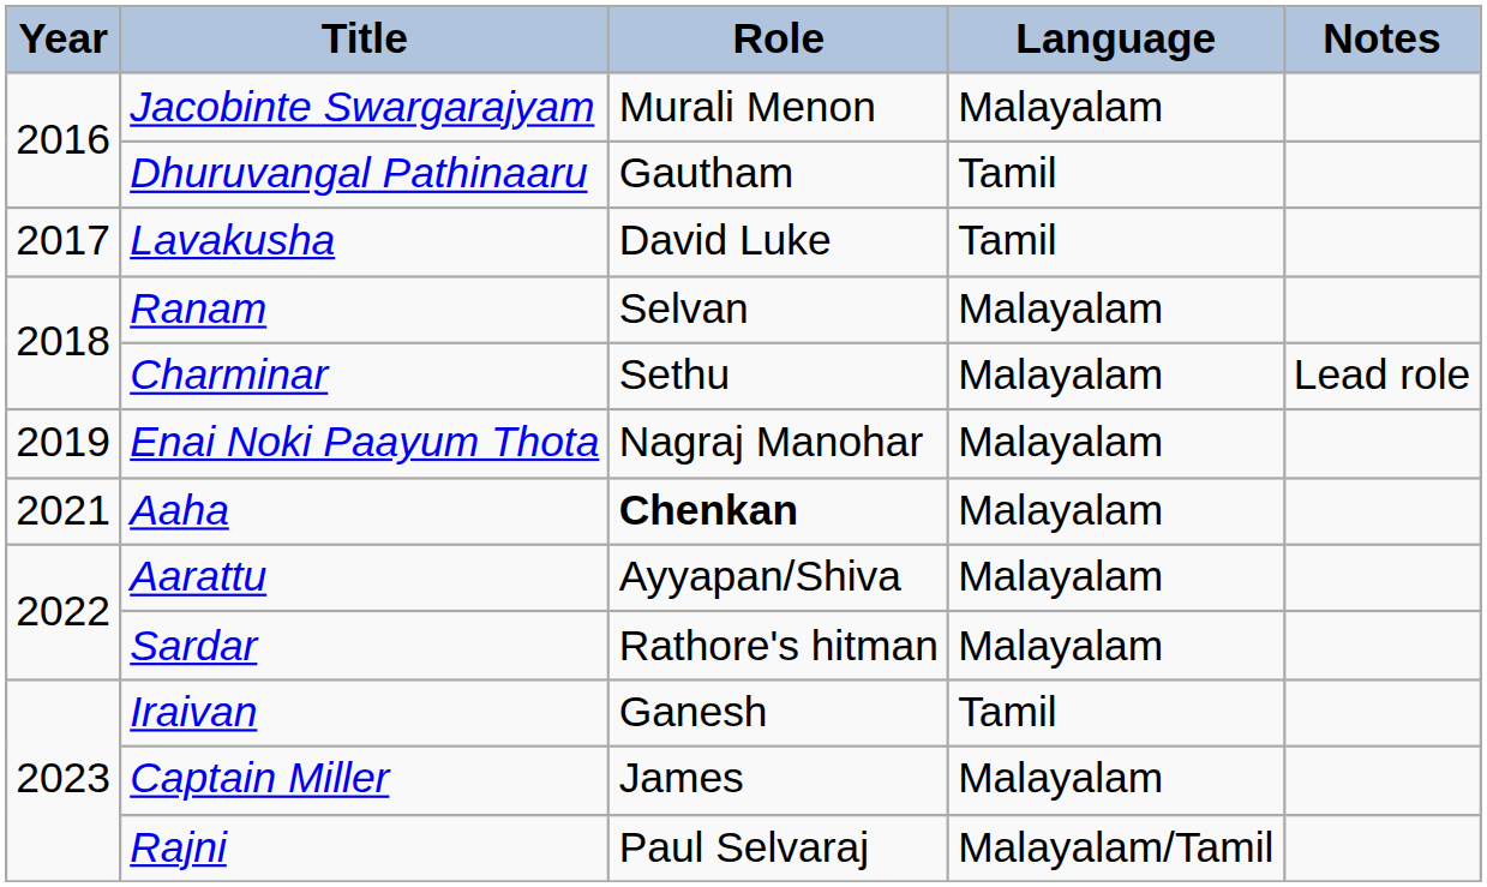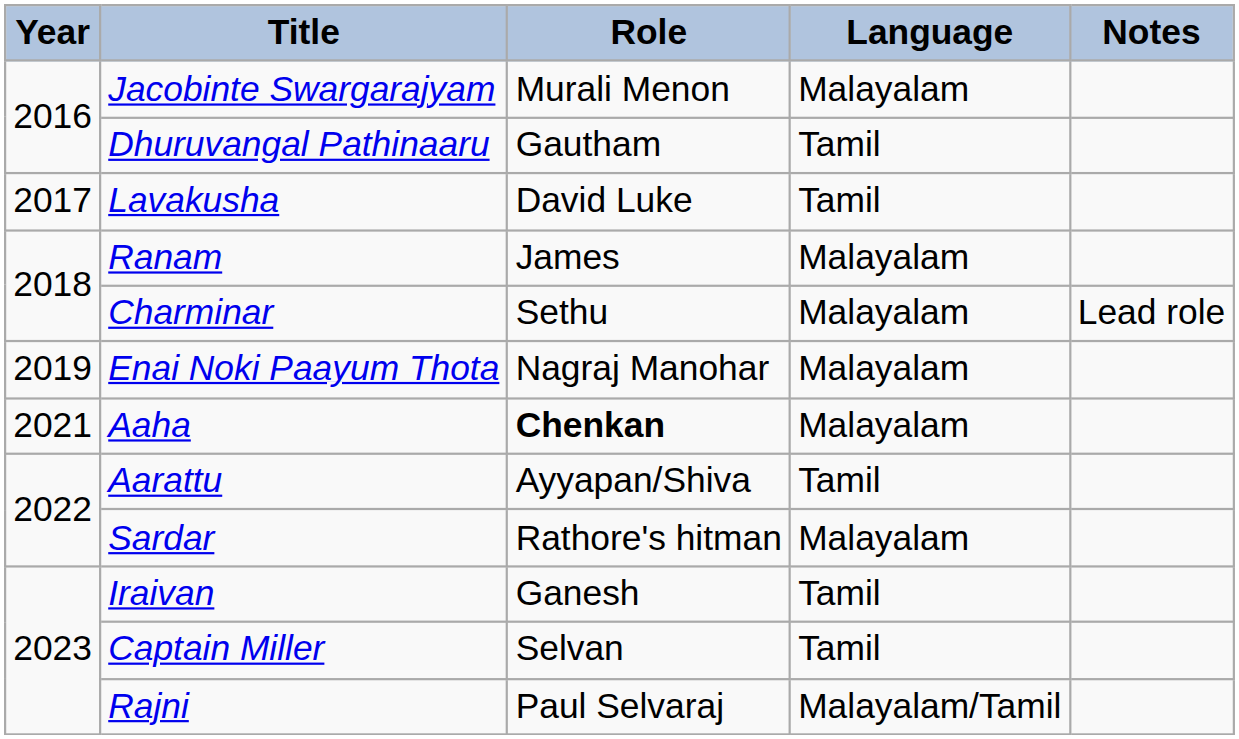 <table class="wikitable sortable">
 <tr>
 <th style="background-color:#b0c4de;">Year</th>
 <th style="background-color:#b0c4de;">Title</th>
 <th style="background-color:#b0c4de;">Role</th>
 <th style="background-color:#b0c4de;">Language</th>
 <th style="background-color:#b0c4de;">Notes</th>
 </tr>
 <tr>
 <td rowspan="2">2016</td>
 <td><em><a href='#'>Jacobinte Swargarajyam</a></em></td>
 <td>Murali Menon</td>
 <td>Malayalam</td>
 <td></td>
 </tr>
 <tr>
 <td><em><a href='#'>Dhuruvangal Pathinaaru</a></em></td>
 <td>Gautham</td>
 <td>Tamil</td>
 <td></td>
 </tr>
 <tr>
 <td>2017</td>
 <td><em><a href='#'>Lavakusha</a></em></td>
 <td>David Luke</td>
 <td>Tamil</td>
 <td></td>
 </tr>
 <tr>
 <td rowspan="2">2018</td>
 <td><em><a href='#'>Ranam</a></em></td>
-<td>Selvan</td>
+<td>James</td>
 <td>Malayalam</td>
 <td></td>
 </tr>
 <tr>
 <td><em><a href='#'>Charminar</a></em></td>
 <td>Sethu</td>
 <td>Malayalam</td>
 <td>Lead role</td>
 </tr>
 <tr>
 <td>2019</td>
 <td><em><a href='#'>Enai Noki Paayum Thota</a></em></td>
 <td>Nagraj Manohar</td>
 <td>Malayalam</td>
 <td></td>
 </tr>
 <tr>
 <td>2021</td>
 <td><em><a href='#'>Aaha</a></em></td>
 <td><strong>Chenkan</strong></td>
 <td>Malayalam</td>
 <td></td>
 </tr>
 <tr>
 <td rowspan="2">2022</td>
 <td><em><a href='#'>Aarattu</a></em></td>
 <td>Ayyapan/Shiva</td>
-<td>Malayalam</td>
+<td>Tamil</td>
 <td></td>
 </tr>
 <tr>
 <td><em><a href='#'>Sardar</a></em></td>
 <td>Rathore's hitman</td>
 <td>Malayalam</td>
 <td></td>
 </tr>
 <tr>
 <td rowspan="3">2023</td>
 <td><em><a href='#'>Iraivan</a></em></td>
 <td>Ganesh</td>
 <td>Tamil</td>
 <td></td>
 </tr>
 <tr>
 <td><em><a href='#'>Captain Miller</a></em></td>
-<td>James</td>
-<td>Malayalam</td>
+<td>Selvan</td>
+<td>Tamil</td>
 <td></td>
 </tr>
 <tr>
 <td><em><a href='#'>Rajni</a></em></td>
 <td>Paul Selvaraj</td>
 <td>Malayalam/Tamil</td>
 <td></td>
 </tr>
 </table>
